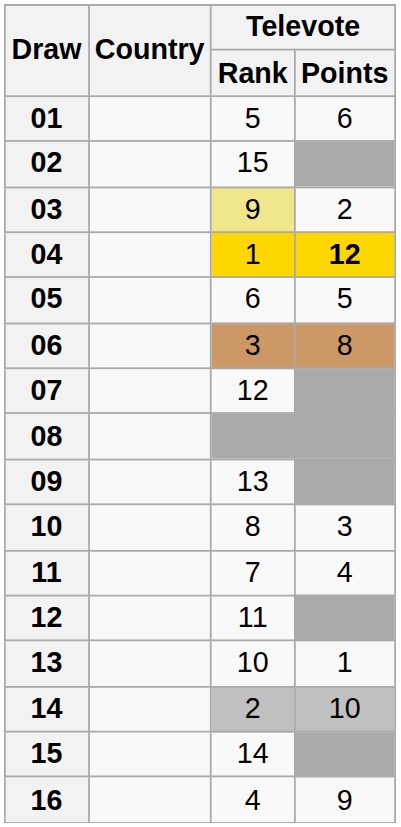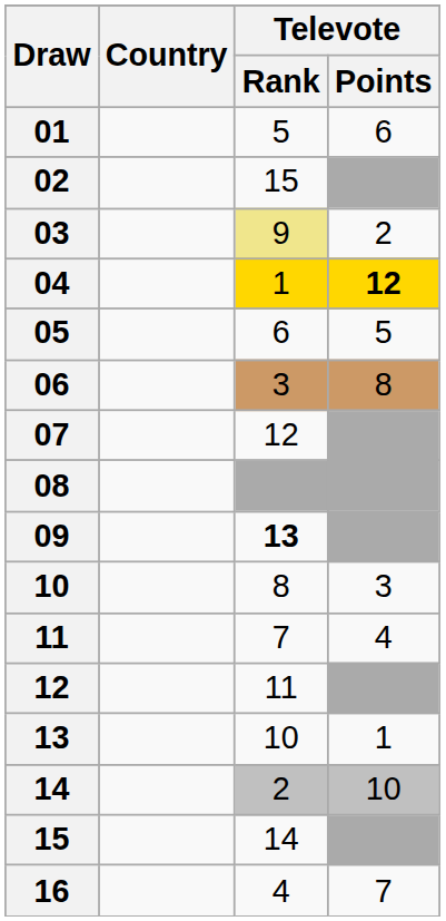 <table class="sortable wikitable collapsible plainrowheaders" style="text-align:center;">
 <tr>
 </tr>
 <tr>
 <th scope="col" rowspan="2">Draw</th>
 <th scope="col" rowspan="2">Country</th>
 <th scope="col" colspan="2">Televote</th>
 </tr>
 <tr>
 <th scope="col">Rank</th>
 <th scope="col" class="unsortable">Points</th>
 </tr>
 <tr>
 <th scope="row" style="text-align:center;">01</th>
 <td style="text-align:left;"></td>
 <td>5</td>
 <td>6</td>
 </tr>
 <tr>
 <th scope="row" style="text-align:center;">02</th>
 <td style="text-align:left;"></td>
 <td>15</td>
 <td style="background:#AAAAAA;"></td>
 </tr>
 <tr>
 <th scope="row" style="text-align:center;">03</th>
 <td style="text-align:left;"></td>
 <td style="background: khaki;">9</td>
 <td>2</td>
 </tr>
 <tr>
 <th scope="row" style="text-align:center;">04</th>
 <td style="text-align:left;"></td>
 <td style="background:gold;">1</td>
 <td style="background:gold;"><strong>12</strong></td>
 </tr>
 <tr>
 <th scope="row" style="text-align:center;">05</th>
 <td style="text-align:left;"></td>
 <td>6</td>
 <td>5</td>
 </tr>
 <tr>
 <th scope="row" style="text-align:center;">06</th>
 <td style="text-align:left;"></td>
 <td style="background:#CC9966;">3</td>
 <td style="background:#CC9966;">8</td>
 </tr>
 <tr>
 <th scope="row" style="text-align:center;">07</th>
 <td style="text-align:left;"></td>
 <td>12</td>
 <td style="background:#AAAAAA;"></td>
 </tr>
 <tr class=sortbottom>
 <th scope="row" style="text-align:center;">08</th>
 <td style="text-align:left;"></td>
 <td style="background:#AAAAAA;"></td>
 <td style="background:#AAAAAA;"></td>
 </tr>
 <tr>
 <th scope="row" style="text-align:center;">09</th>
 <td style="text-align:left;"></td>
-<td>13</td>
+<td><strong>13</strong></td>
 <td style="background:#AAAAAA;"></td>
 </tr>
 <tr>
 <th scope="row" style="text-align:center;">10</th>
 <td style="text-align:left;"></td>
 <td>8</td>
 <td>3</td>
 </tr>
 <tr>
 <th scope="row" style="text-align:center;">11</th>
 <td style="text-align:left;"></td>
 <td>7</td>
 <td>4</td>
 </tr>
 <tr>
 <th scope="row" style="text-align:center;">12</th>
 <td style="text-align:left;"></td>
 <td>11</td>
 <td style="background:#AAAAAA;"></td>
 </tr>
 <tr>
 <th scope="row" style="text-align:center;">13</th>
 <td style="text-align:left;"></td>
 <td>10</td>
 <td>1</td>
 </tr>
 <tr>
 <th scope="row" style="text-align:center;">14</th>
 <td style="text-align:left;"></td>
 <td style="background:silver;">2</td>
 <td style="background:silver;">10</td>
 </tr>
 <tr>
 <th scope="row" style="text-align:center;">15</th>
 <td style="text-align:left;"></td>
 <td>14</td>
 <td style="background:#AAAAAA;"></td>
 </tr>
 <tr>
 <th scope="row" style="text-align:center;">16</th>
 <td style="text-align:left;"></td>
 <td>4</td>
-<td>9</td>
+<td>7</td>
 </tr>
 </table>
